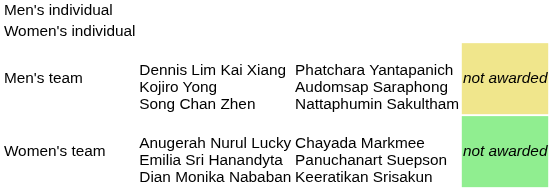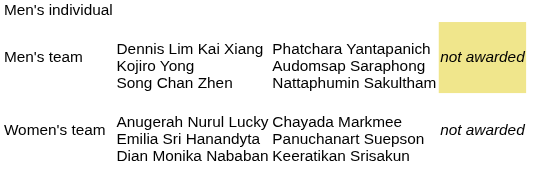 <table>
 <tr>
 <td>Men's individual</td>
 <td nowrap></td>
 <td></td>
 <td></td>
-</tr>
-<tr>
-<td>Women's individual</td>
-<td></td>
-<td></td>
-<td nowrap></td>
 </tr>
 <tr>
 <td>Men's team</td>
 <td><br>Dennis Lim Kai Xiang<br>Kojiro Yong<br>Song Chan Zhen</td>
 <td nowrap><br>Phatchara Yantapanich<br>Audomsap Saraphong<br>Nattaphumin Sakultham</td>
 <td style="background: khaki;"><em>not awarded</em></td>
 </tr>
 <tr>
 <td>Women's team</td>
 <td><br>Anugerah Nurul Lucky<br>Emilia Sri Hanandyta<br>Dian Monika Nababan</td>
 <td><br>Chayada Markmee<br>Panuchanart Suepson<br>Keeratikan Srisakun</td>
-<td style="background: lightgreen;"><em>not awarded</em></td>
+<td><em>not awarded</em></td>
 </tr>
 </table>
